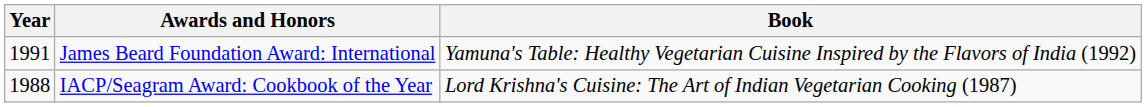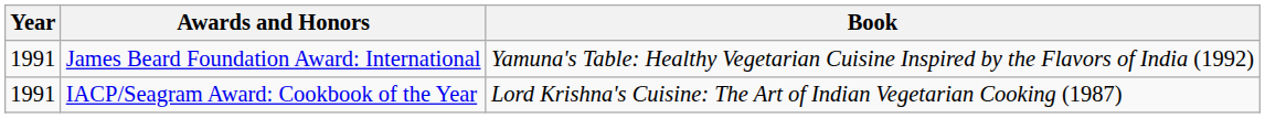 <table class="wikitable">
 <tr>
 <th>Year</th>
 <th>Awards and Honors</th>
 <th>Book</th>
 </tr>
 <tr>
 <td>1991</td>
 <td><a href='#'>James Beard Foundation Award: International</a></td>
 <td><em>Yamuna's Table: Healthy Vegetarian Cuisine Inspired by the Flavors of India</em> (1992)</td>
 </tr>
 <tr>
-<td>1988</td>
+<td>1991</td>
 <td><a href='#'>IACP/Seagram Award: Cookbook of the Year</a></td>
 <td><em>Lord Krishna's Cuisine: The Art of Indian Vegetarian Cooking</em> (1987)</td>
 </tr>
 </table>
